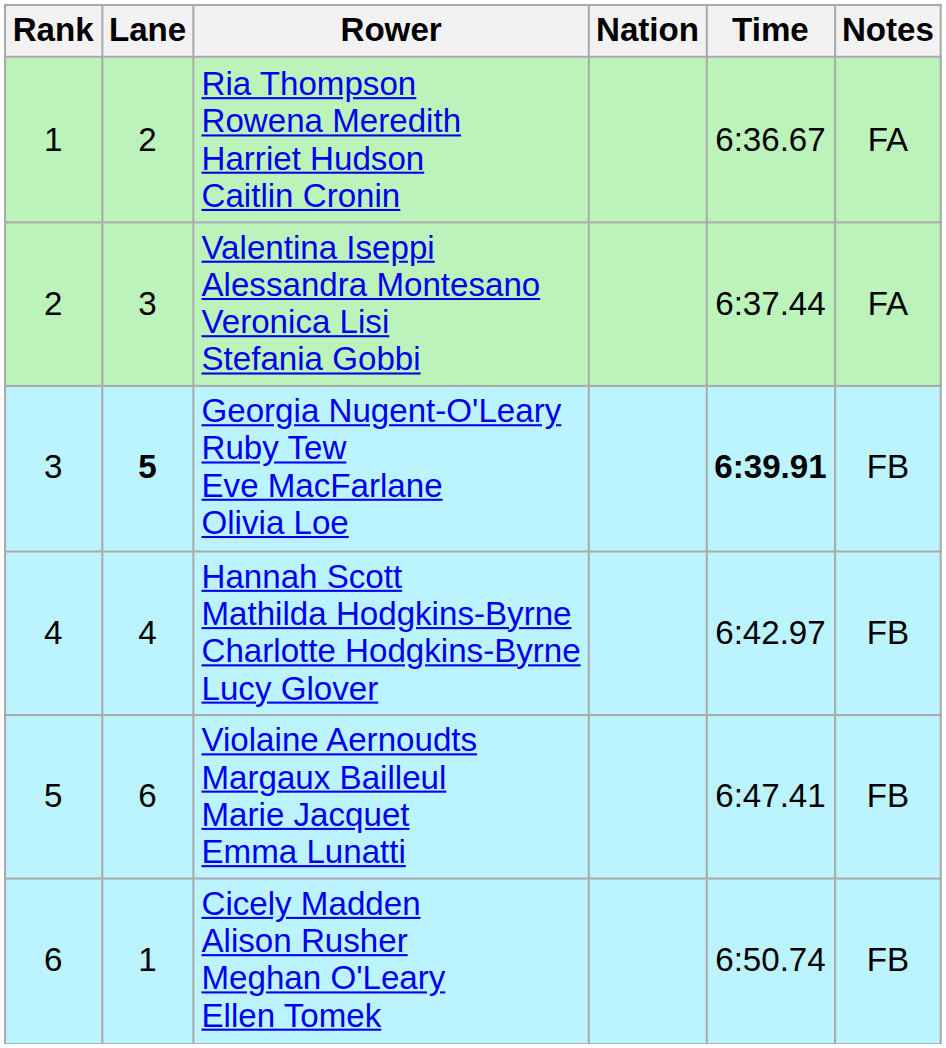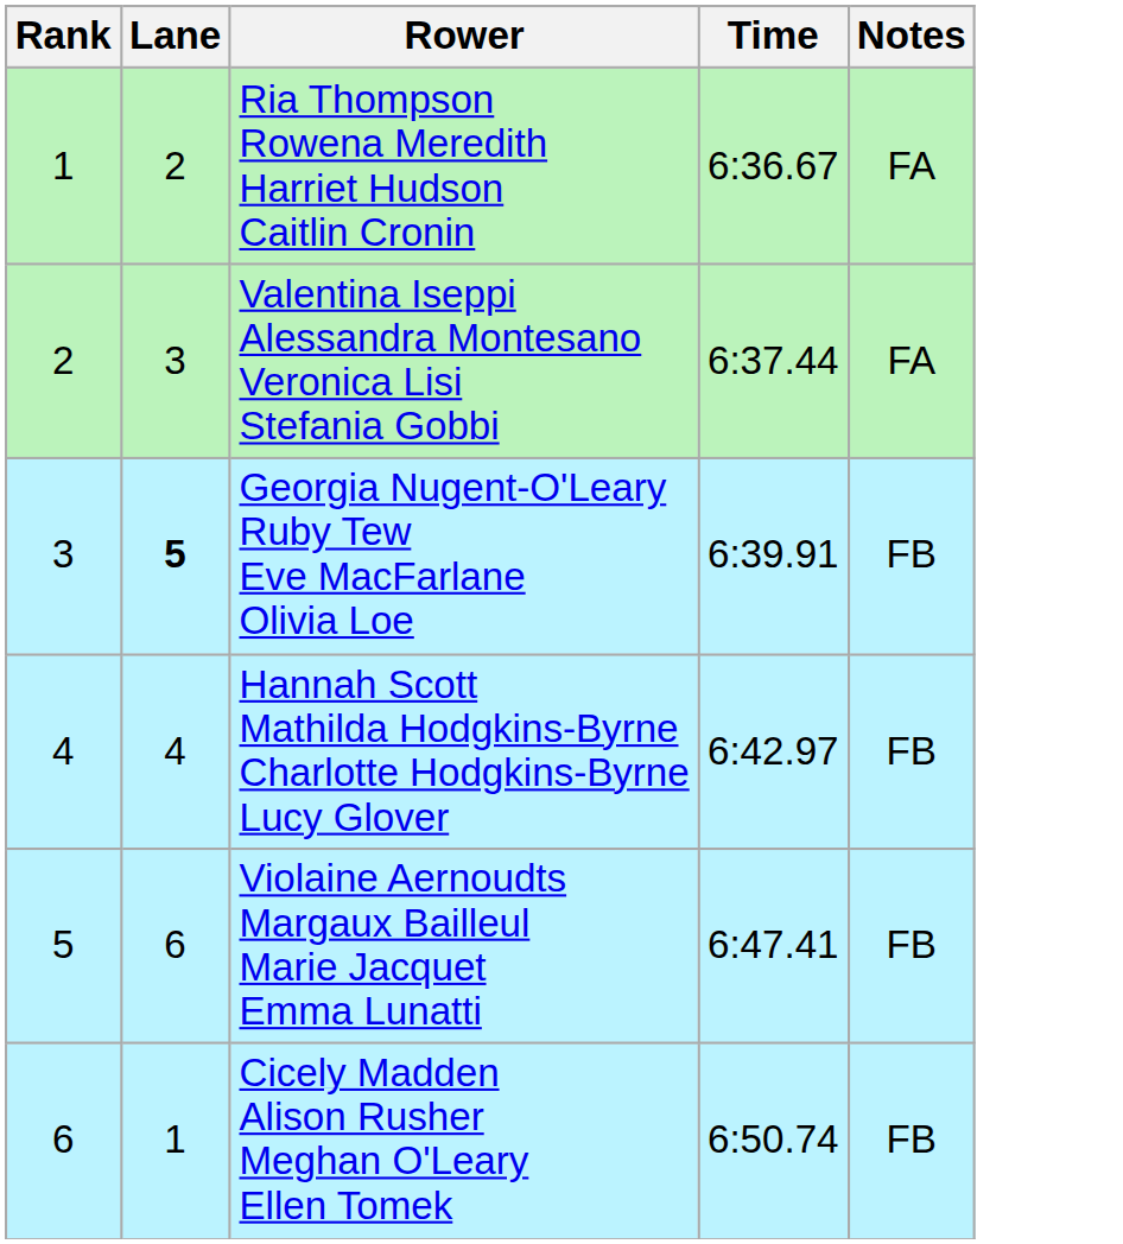 <table class="wikitable sortable" style="text-align:center">
 <tr>
 <th>Rank</th>
 <th>Lane</th>
 <th>Rower</th>
-<th>Nation</th>
 <th>Time</th>
 <th>Notes</th>
 </tr>
 <tr bgcolor=bbf3bb>
 <td>1</td>
 <td>2</td>
 <td align="left"><a href='#'>Ria Thompson</a><br><a href='#'>Rowena Meredith</a><br><a href='#'>Harriet Hudson</a><br><a href='#'>Caitlin Cronin</a></td>
-<td align="left"></td>
 <td>6:36.67</td>
 <td>FA</td>
 </tr>
 <tr bgcolor=bbf3bb>
 <td>2</td>
 <td>3</td>
 <td align="left"><a href='#'>Valentina Iseppi</a><br><a href='#'>Alessandra Montesano</a><br><a href='#'>Veronica Lisi</a><br><a href='#'>Stefania Gobbi</a></td>
-<td align="left"></td>
 <td>6:37.44</td>
 <td>FA</td>
 </tr>
 <tr bgcolor=bbf3ff>
 <td>3</td>
 <td><strong>5</strong></td>
 <td align=left><a href='#'>Georgia Nugent-O'Leary</a><br><a href='#'>Ruby Tew</a><br><a href='#'>Eve MacFarlane</a><br><a href='#'>Olivia Loe</a></td>
-<td align=left></td>
-<td><strong>6:39.91</strong></td>
+<td>6:39.91</td>
 <td>FB</td>
 </tr>
 <tr bgcolor=bbf3ff>
 <td>4</td>
 <td>4</td>
 <td align=left><a href='#'>Hannah Scott</a><br><a href='#'>Mathilda Hodgkins-Byrne</a><br><a href='#'>Charlotte Hodgkins-Byrne</a><br><a href='#'>Lucy Glover</a></td>
-<td align=left></td>
 <td>6:42.97</td>
 <td>FB</td>
 </tr>
 <tr bgcolor=bbf3ff>
 <td>5</td>
 <td>6</td>
 <td align="left"><a href='#'>Violaine Aernoudts</a><br><a href='#'>Margaux Bailleul</a><br><a href='#'>Marie Jacquet</a><br><a href='#'>Emma Lunatti</a></td>
-<td align="left"></td>
 <td>6:47.41</td>
 <td>FB</td>
 </tr>
 <tr bgcolor=bbf3ff>
 <td>6</td>
 <td>1</td>
 <td align=left><a href='#'>Cicely Madden</a><br><a href='#'>Alison Rusher</a><br><a href='#'>Meghan O'Leary</a><br><a href='#'>Ellen Tomek</a></td>
-<td align=left></td>
 <td>6:50.74</td>
 <td>FB</td>
 </tr>
 </table>
